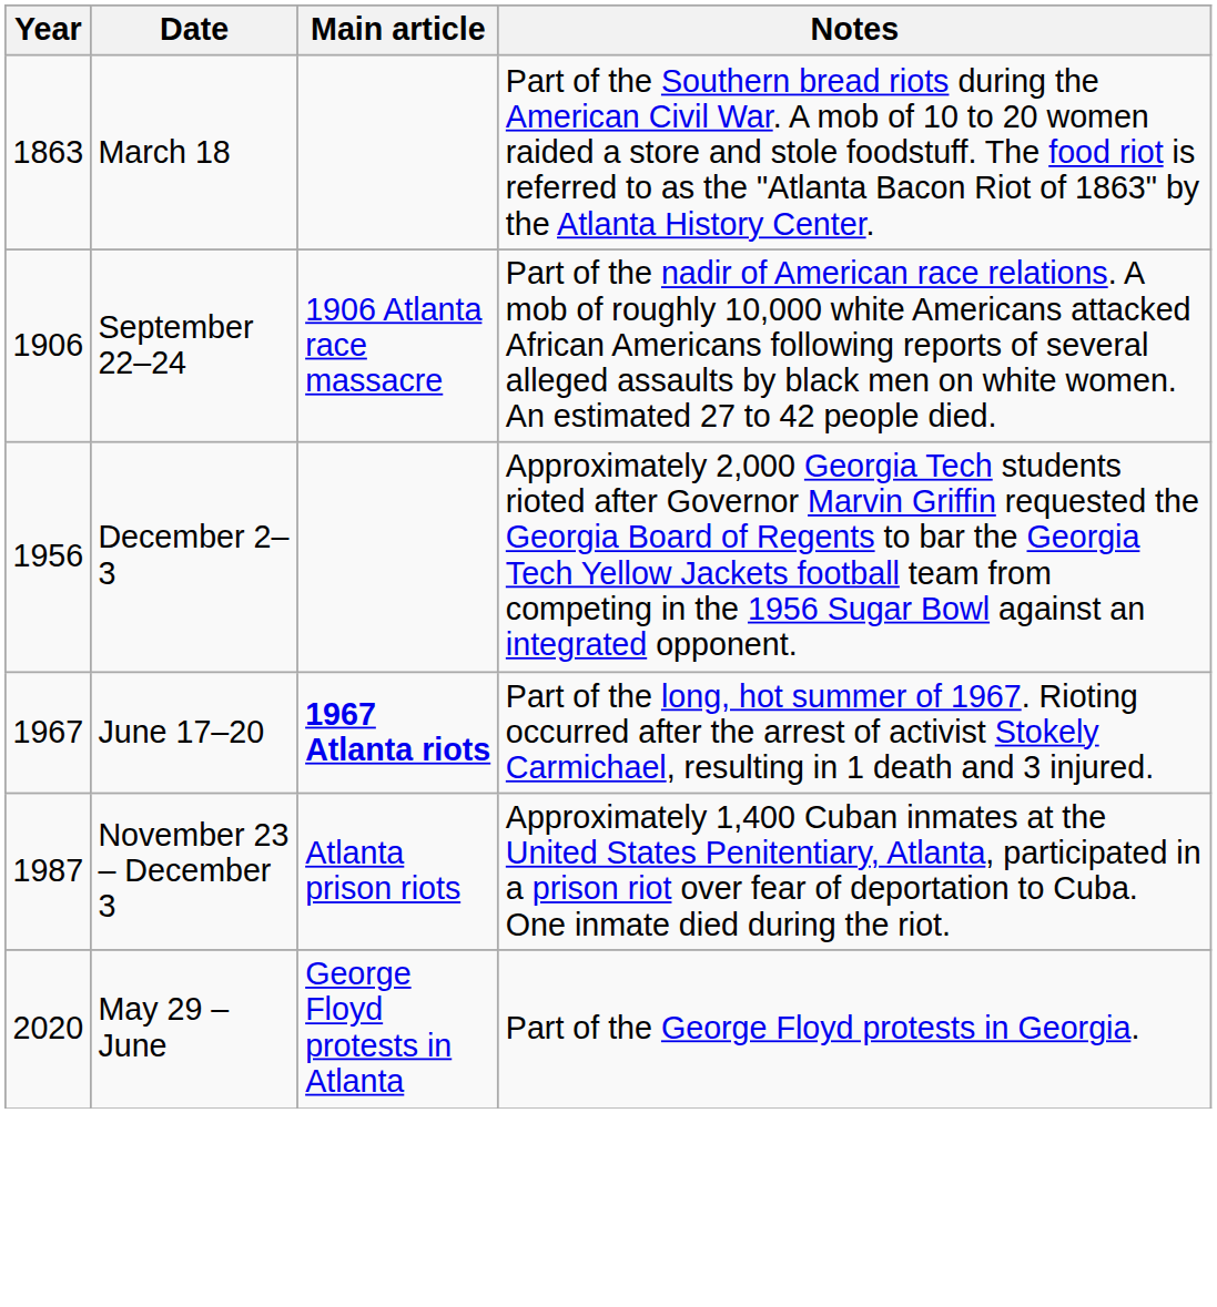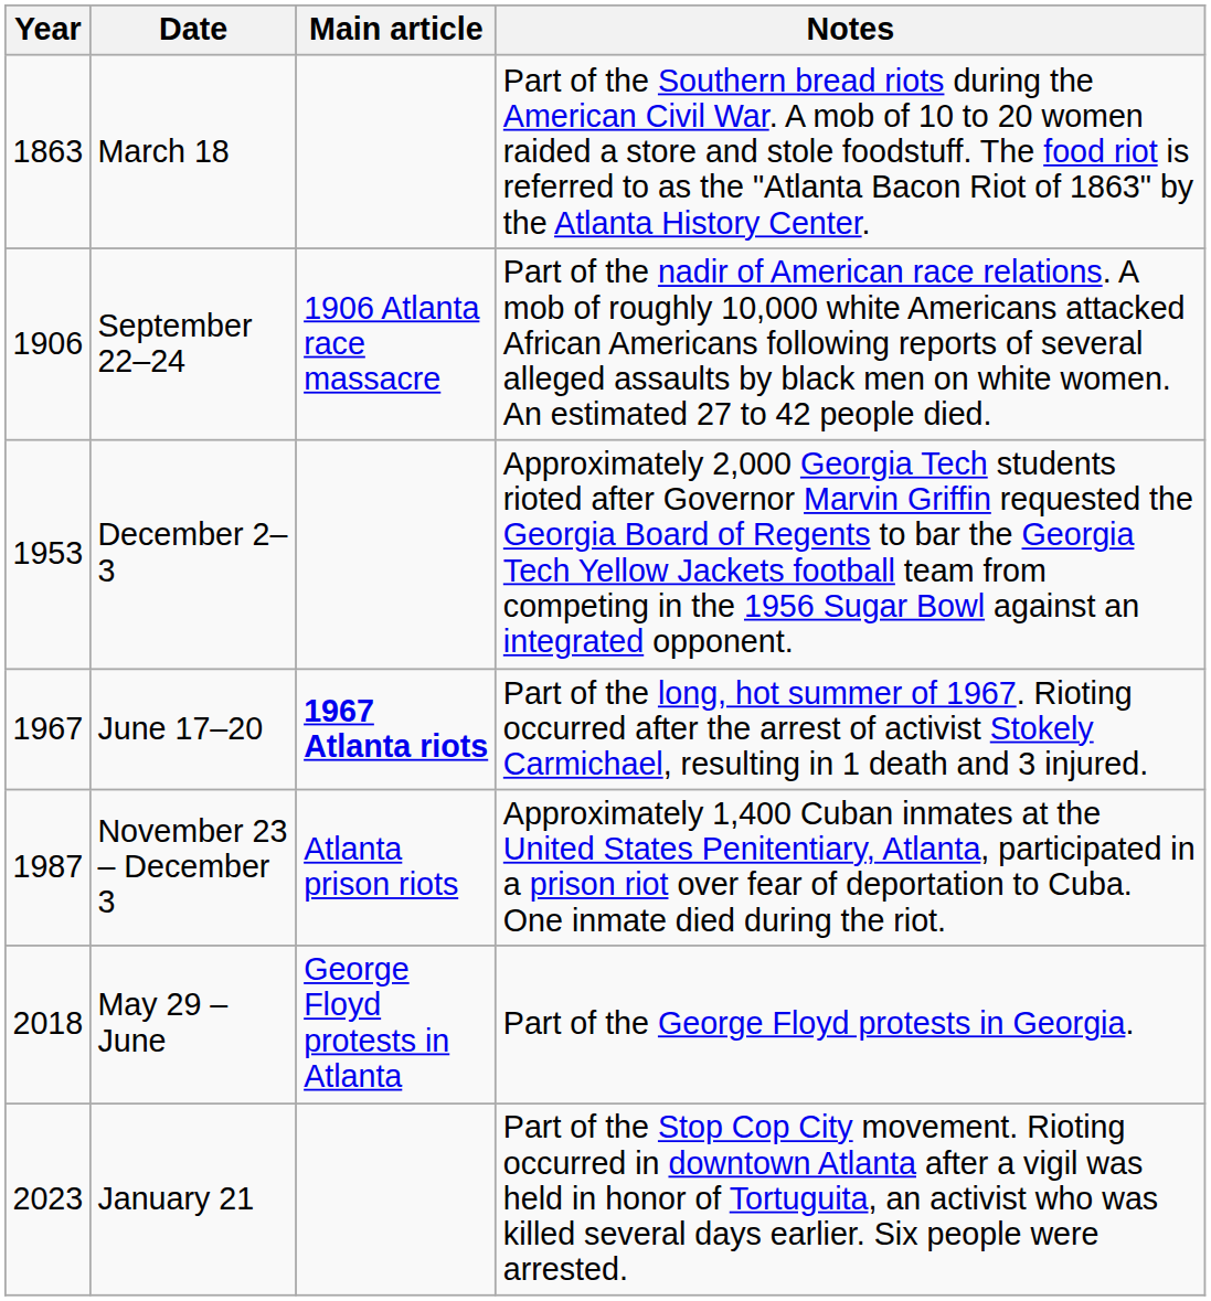 <table class="wikitable">
 <tr>
 <th>Year</th>
 <th>Date</th>
 <th>Main article</th>
 <th>Notes</th>
 </tr>
 <tr>
 <td>1863</td>
 <td>March 18</td>
 <td></td>
 <td>Part of the <a href='#'>Southern bread riots</a> during the <a href='#'>American Civil War</a>. A mob of 10 to 20 women raided a store and stole foodstuff. The <a href='#'>food riot</a> is referred to as the "Atlanta Bacon Riot of 1863" by the <a href='#'>Atlanta History Center</a>.</td>
 </tr>
 <tr>
 <td>1906</td>
 <td>September 22–24</td>
 <td><a href='#'>1906 Atlanta race massacre</a></td>
 <td>Part of the <a href='#'>nadir of American race relations</a>. A mob of roughly 10,000 white Americans attacked African Americans following reports of several alleged assaults by black men on white women. An estimated 27 to 42 people died.</td>
 </tr>
 <tr>
-<td>1956</td>
+<td>1953</td>
 <td>December 2–3</td>
 <td></td>
 <td>Approximately 2,000 <a href='#'>Georgia Tech</a> students rioted after Governor <a href='#'>Marvin Griffin</a> requested the <a href='#'>Georgia Board of Regents</a> to bar the <a href='#'>Georgia Tech Yellow Jackets football</a> team from competing in the <a href='#'>1956 Sugar Bowl</a> against an <a href='#'>integrated</a> opponent.</td>
 </tr>
 <tr>
 <td>1967</td>
 <td>June 17–20</td>
 <td><strong><a href='#'>1967 Atlanta riots</a></strong></td>
 <td>Part of the <a href='#'>long, hot summer of 1967</a>. Rioting occurred after the arrest of activist <a href='#'>Stokely Carmichael</a>, resulting in 1 death and 3 injured.</td>
 </tr>
 <tr>
 <td>1987</td>
 <td>November 23 – December 3</td>
 <td><a href='#'>Atlanta prison riots</a></td>
 <td>Approximately 1,400 Cuban inmates at the <a href='#'>United States Penitentiary, Atlanta</a>, participated in a <a href='#'>prison riot</a> over fear of deportation to Cuba. One inmate died during the riot.</td>
 </tr>
 <tr>
-<td>2020</td>
+<td>2018</td>
 <td>May 29 – June</td>
 <td><a href='#'>George Floyd protests in Atlanta</a></td>
 <td>Part of the <a href='#'>George Floyd protests in Georgia</a>.</td>
 </tr>
+<tr>
+<td>2023</td>
+<td>January 21</td>
+<td></td>
+<td>Part of the <a href='#'>Stop Cop City</a> movement. Rioting occurred in <a href='#'>downtown Atlanta</a> after a vigil was held in honor of <a href='#'>Tortuguita</a>, an activist who was killed several days earlier. Six people were arrested.</td>
+</tr>
 </table>
